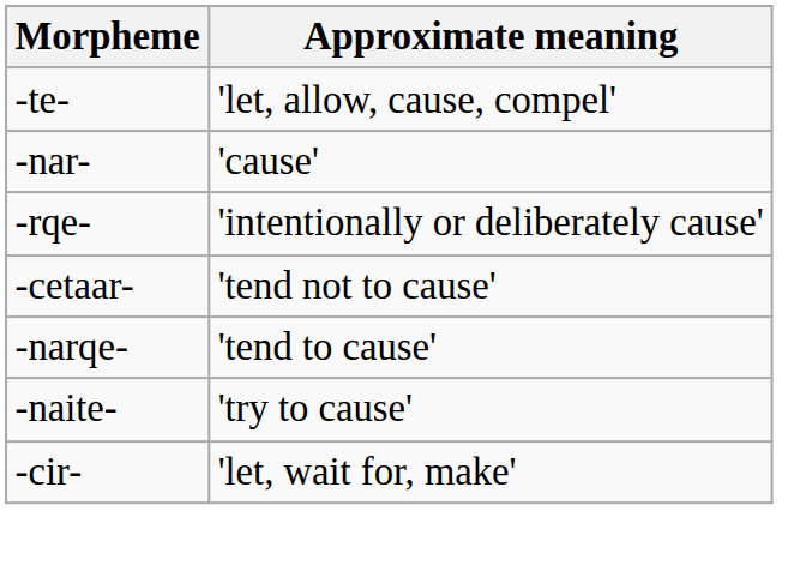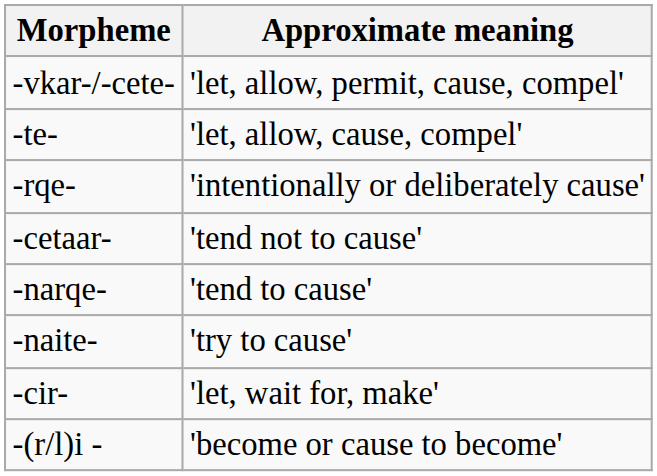 <table class="wikitable">
 <tr>
 <th>Morpheme</th>
 <th>Approximate meaning</th>
 </tr>
 <tr>
+<td>-vkar-/-cete-</td>
+<td>'let, allow, permit, cause, compel'</td>
+</tr>
+<tr>
 <td>-te-</td>
 <td>'let, allow, cause, compel'</td>
-</tr>
-<tr>
-<td>-nar-</td>
-<td>'cause'</td>
 </tr>
 <tr>
 <td>-rqe-</td>
 <td>'intentionally or deliberately cause'</td>
 </tr>
 <tr>
 <td>-cetaar-</td>
 <td>'tend not to cause'</td>
 </tr>
 <tr>
 <td>-narqe-</td>
 <td>'tend to cause'</td>
 </tr>
 <tr>
 <td>-naite-</td>
 <td>'try to cause'</td>
 </tr>
 <tr>
 <td>-cir-</td>
 <td>'let, wait for, make'</td>
 </tr>
+<tr>
+<td>-(r/l)i -</td>
+<td>'become or cause to become'</td>
+</tr>
 </table>
